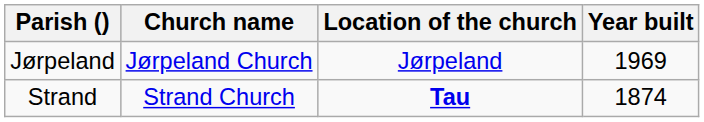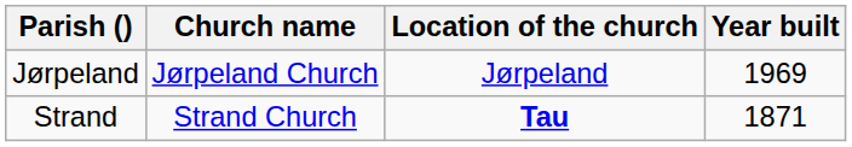 <table class="wikitable" style="text-align:center">
 <tr>
 <th>Parish ()</th>
 <th>Church name</th>
 <th>Location of the church</th>
 <th>Year built</th>
 </tr>
 <tr>
 <td rowspan="1">Jørpeland</td>
 <td><a href='#'>Jørpeland Church</a></td>
 <td><a href='#'>Jørpeland</a></td>
 <td>1969</td>
 </tr>
 <tr>
 <td rowspan="1">Strand</td>
 <td><a href='#'>Strand Church</a></td>
 <td><strong><a href='#'>Tau</a></strong></td>
-<td>1874</td>
+<td>1871</td>
 </tr>
 </table>
